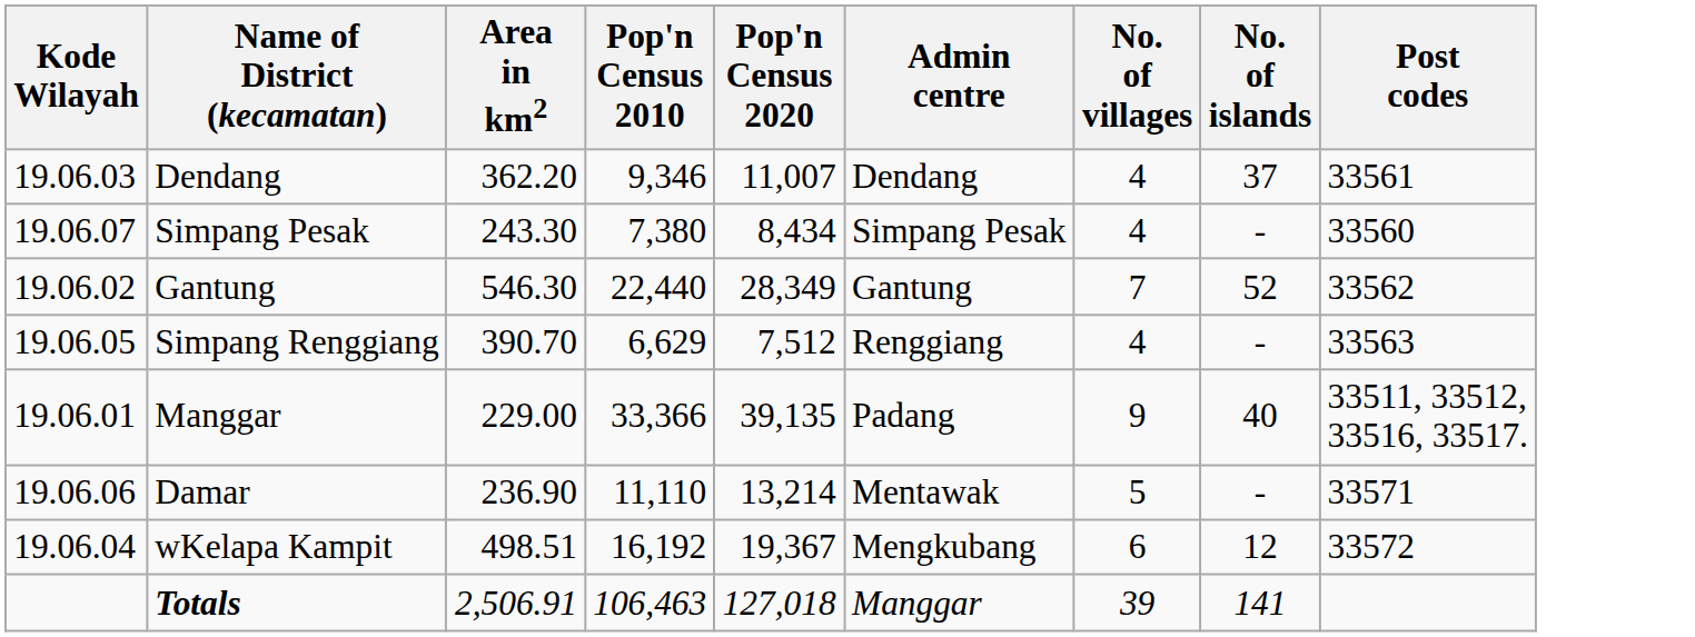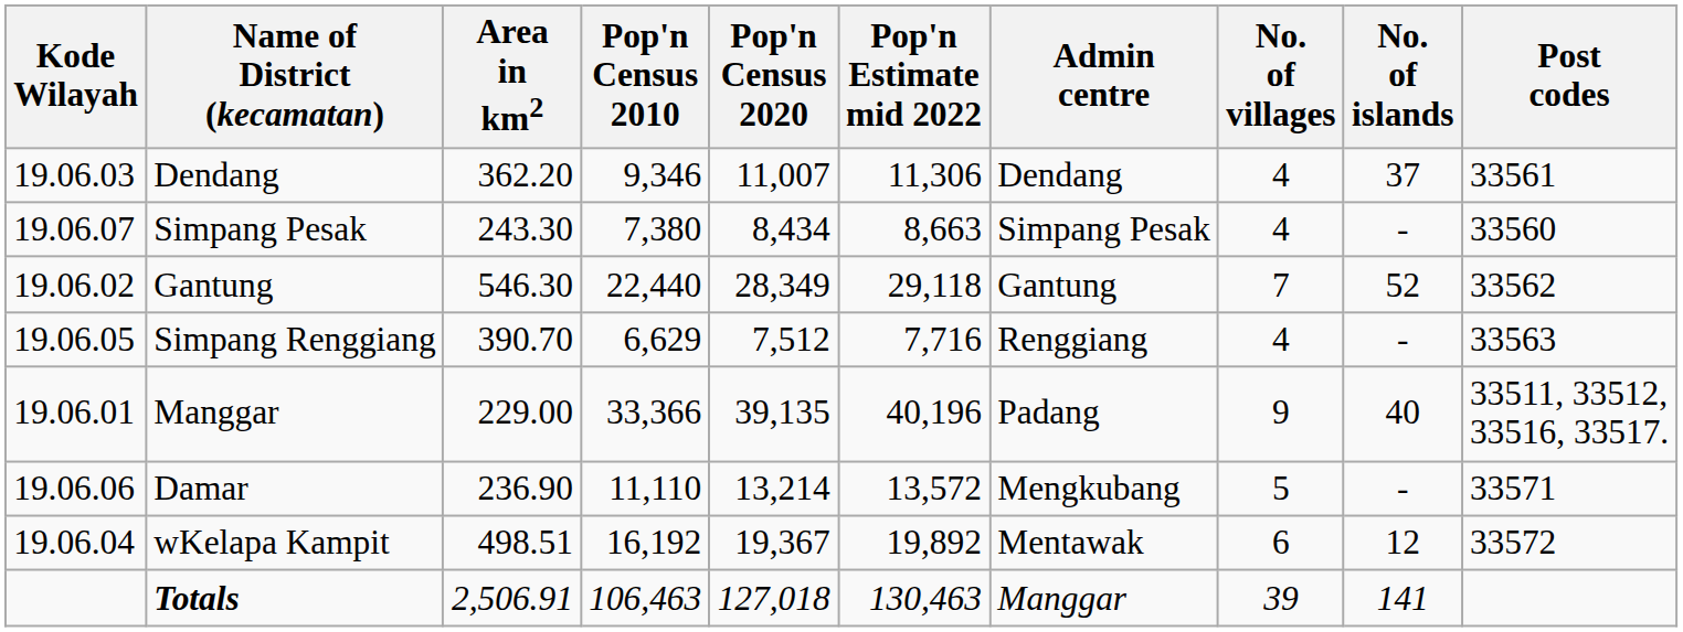 <table class="sortable wikitable">
 <tr>
 <th>Kode <br>Wilayah</th>
 <th>Name of <br>District <br>(<em>kecamatan</em>)</th>
 <th>Area <br>in <br>km<sup>2</sup></th>
 <th>Pop'n<br>Census<br>2010</th>
 <th>Pop'n<br>Census<br>2020</th>
+<th>Pop'n<br>Estimate<br>mid 2022</th>
 <th>Admin<br>centre</th>
 <th>No.<br>of <br>villages</th>
 <th>No.<br>of <br>islands</th>
 <th>Post<br>codes</th>
 </tr>
 <tr>
 <td>19.06.03</td>
 <td>Dendang</td>
 <td align="right">362.20</td>
 <td align="right">9,346</td>
 <td align="right">11,007</td>
+<td align="right">11,306</td>
 <td>Dendang</td>
 <td align="center">4</td>
 <td align="center">37</td>
 <td>33561</td>
 </tr>
 <tr>
 <td>19.06.07</td>
 <td>Simpang Pesak</td>
 <td align="right">243.30</td>
 <td align="right">7,380</td>
 <td align="right">8,434</td>
+<td align="right">8,663</td>
 <td>Simpang Pesak</td>
 <td align="center">4</td>
 <td align="center">-</td>
 <td>33560</td>
 </tr>
 <tr>
 <td>19.06.02</td>
 <td>Gantung</td>
 <td align="right">546.30</td>
 <td align="right">22,440</td>
 <td align="right">28,349</td>
+<td align="right">29,118</td>
 <td>Gantung</td>
 <td align="center">7</td>
 <td align="center">52</td>
 <td>33562</td>
 </tr>
 <tr>
 <td>19.06.05</td>
 <td>Simpang Renggiang</td>
 <td align="right">390.70</td>
 <td align="right">6,629</td>
 <td align="right">7,512</td>
+<td align="right">7,716</td>
 <td>Renggiang</td>
 <td align="center">4</td>
 <td align="center">-</td>
 <td>33563</td>
 </tr>
 <tr>
 <td>19.06.01</td>
 <td>Manggar</td>
 <td align="right">229.00</td>
 <td align="right">33,366</td>
 <td align="right">39,135</td>
+<td align="right">40,196</td>
 <td>Padang</td>
 <td align="center">9</td>
 <td align="center">40</td>
 <td>33511, 33512,<br>33516, 33517.</td>
 </tr>
 <tr>
 <td>19.06.06</td>
 <td>Damar</td>
 <td align="right">236.90</td>
 <td align="right">11,110</td>
 <td align="right">13,214</td>
-<td>Mentawak</td>
+<td align="right">13,572</td>
+<td>Mengkubang</td>
 <td align="center">5</td>
 <td align="center">-</td>
 <td>33571</td>
 </tr>
 <tr>
 <td>19.06.04</td>
 <td>wKelapa Kampit</td>
 <td align="right">498.51</td>
 <td align="right">16,192</td>
 <td align="right">19,367</td>
-<td>Mengkubang</td>
+<td align="right">19,892</td>
+<td>Mentawak</td>
 <td align="center">6</td>
 <td align="center">12</td>
 <td>33572</td>
 </tr>
 <tr>
 <td></td>
 <td><strong><em>Totals</em></strong></td>
 <td align="right"><em>2,506.91</em></td>
 <td align="right"><em>106,463</em></td>
 <td align="right"><em>127,018</em></td>
+<td align="right"><em>130,463</em></td>
 <td><em>Manggar</em></td>
 <td align="center"><em>39</em></td>
 <td align="center"><em>141</em></td>
 <td></td>
 </tr>
 </table>
